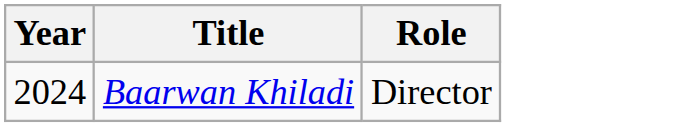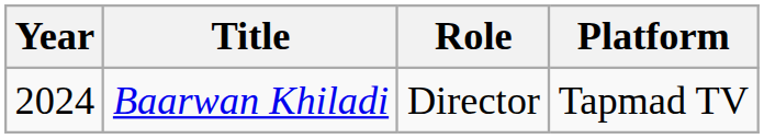 <table class="wikitable">
 <tr>
 <th>Year</th>
 <th>Title</th>
 <th>Role</th>
+<th>Platform</th>
 </tr>
 <tr>
 <td>2024</td>
 <td><em><a href='#'>Baarwan Khiladi</a></em></td>
 <td>Director</td>
+<td>Tapmad TV</td>
 </tr>
 </table>
